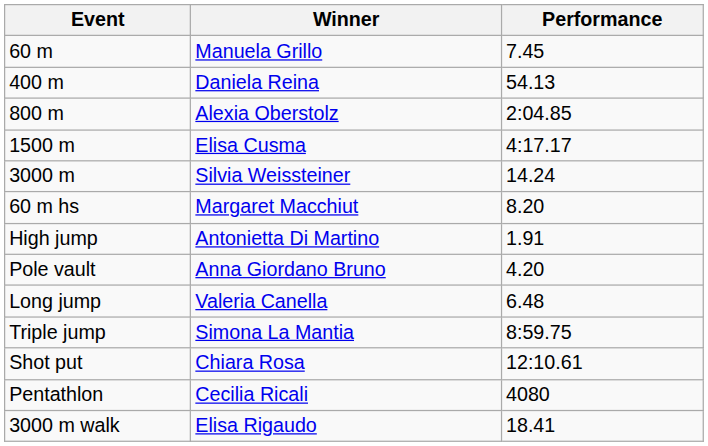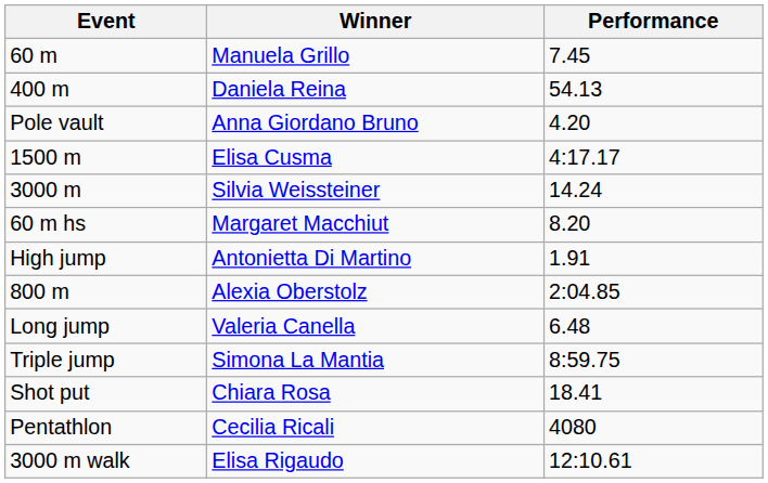 <table class="wikitable" width=45% style="font-size:100%; text-align:left;">
 <tr>
 <th>Event</th>
 <th>Winner</th>
 <th>Performance</th>
 </tr>
 <tr>
 <td>60 m</td>
 <td><a href='#'>Manuela Grillo</a></td>
 <td>7.45</td>
 </tr>
 <tr>
 <td>400 m</td>
 <td><a href='#'>Daniela Reina</a></td>
 <td>54.13</td>
 </tr>
 <tr>
-<td>800 m</td>
-<td><a href='#'>Alexia Oberstolz </a></td>
-<td>2:04.85</td>
+<td>Pole vault</td>
+<td><a href='#'>Anna Giordano Bruno</a></td>
+<td>4.20</td>
 </tr>
 <tr>
 <td>1500 m</td>
 <td><a href='#'>Elisa Cusma</a></td>
 <td>4:17.17</td>
 </tr>
 <tr>
 <td>3000 m</td>
 <td><a href='#'>Silvia Weissteiner </a></td>
 <td>14.24</td>
 </tr>
 <tr>
 <td>60 m hs</td>
 <td><a href='#'>Margaret Macchiut </a></td>
 <td>8.20</td>
 </tr>
 <tr>
 <td>High jump</td>
 <td><a href='#'>Antonietta Di Martino </a></td>
 <td>1.91</td>
 </tr>
 <tr>
-<td>Pole vault</td>
-<td><a href='#'>Anna Giordano Bruno</a></td>
-<td>4.20</td>
+<td>800 m</td>
+<td><a href='#'>Alexia Oberstolz </a></td>
+<td>2:04.85</td>
 </tr>
 <tr>
 <td>Long jump</td>
 <td><a href='#'>Valeria Canella</a></td>
 <td>6.48</td>
 </tr>
 <tr>
 <td>Triple jump</td>
 <td><a href='#'>Simona La Mantia </a></td>
 <td>8:59.75</td>
 </tr>
 <tr>
 <td>Shot put</td>
 <td><a href='#'>Chiara Rosa</a></td>
-<td>12:10.61</td>
+<td>18.41</td>
 </tr>
 <tr>
 <td>Pentathlon</td>
 <td><a href='#'>Cecilia Ricali</a></td>
 <td>4080</td>
 </tr>
 <tr>
 <td>3000 m walk</td>
 <td><a href='#'>Elisa Rigaudo </a></td>
-<td>18.41</td>
+<td>12:10.61</td>
 </tr>
 </table>
